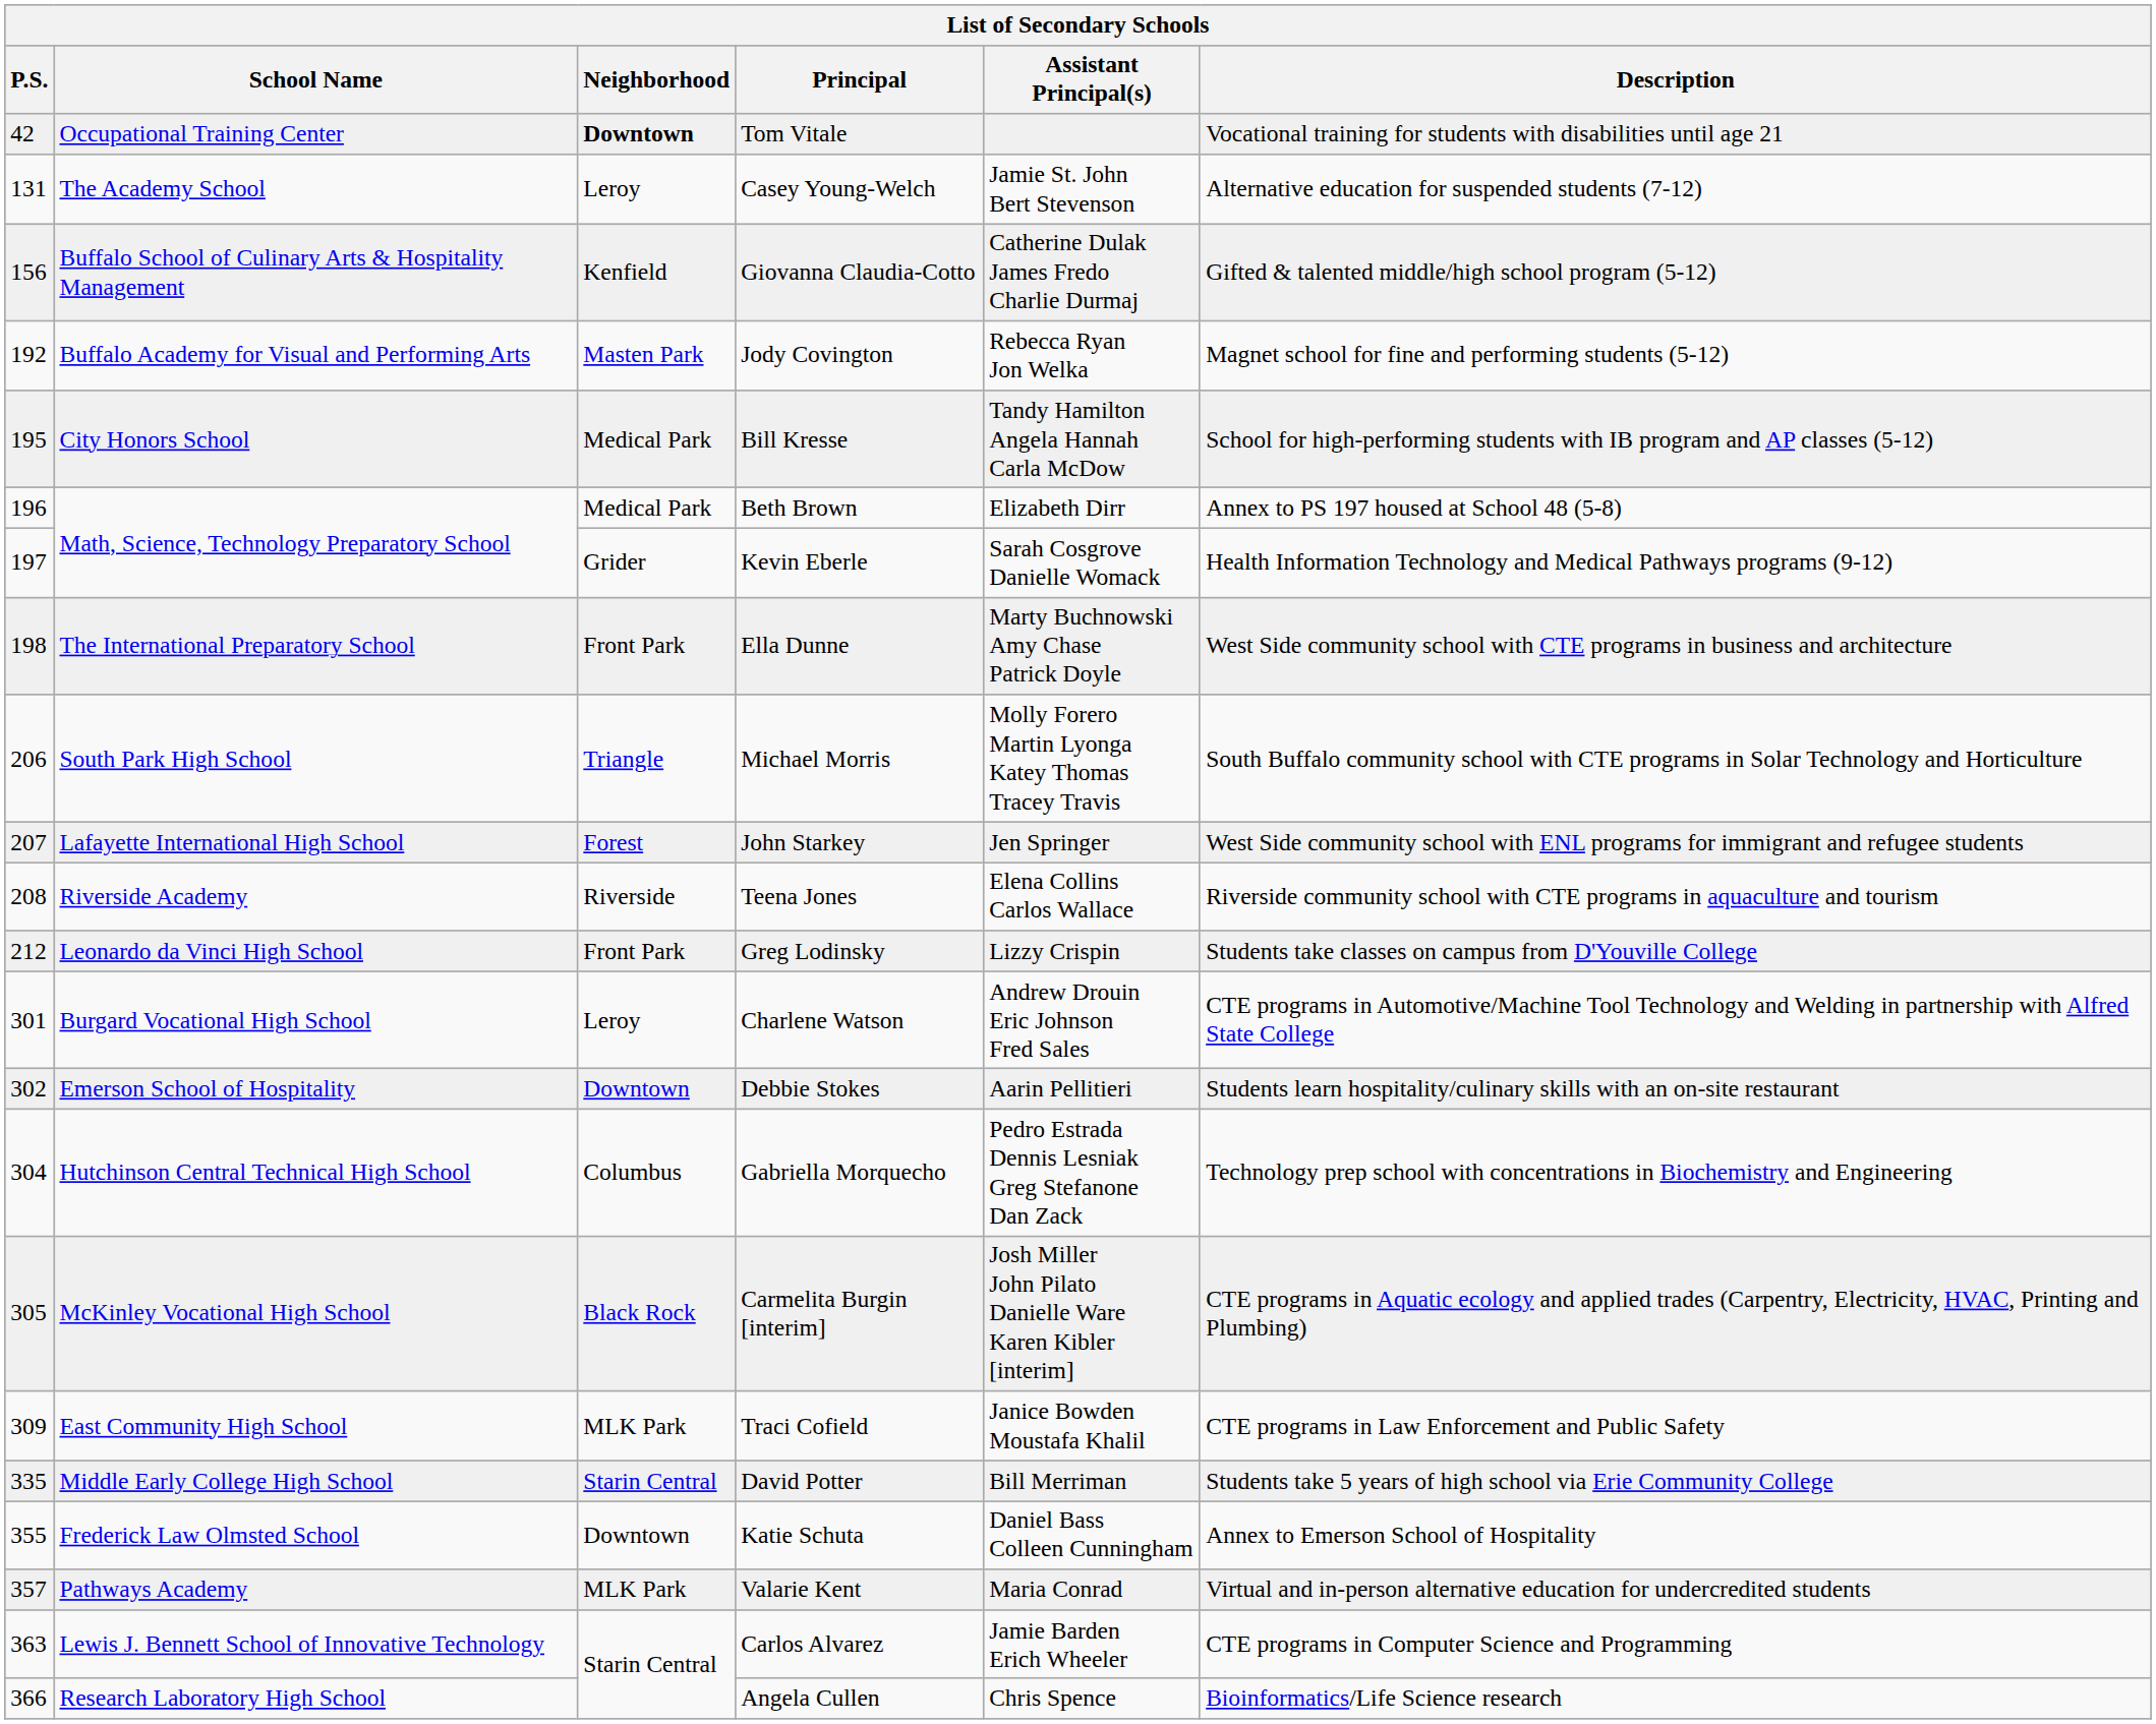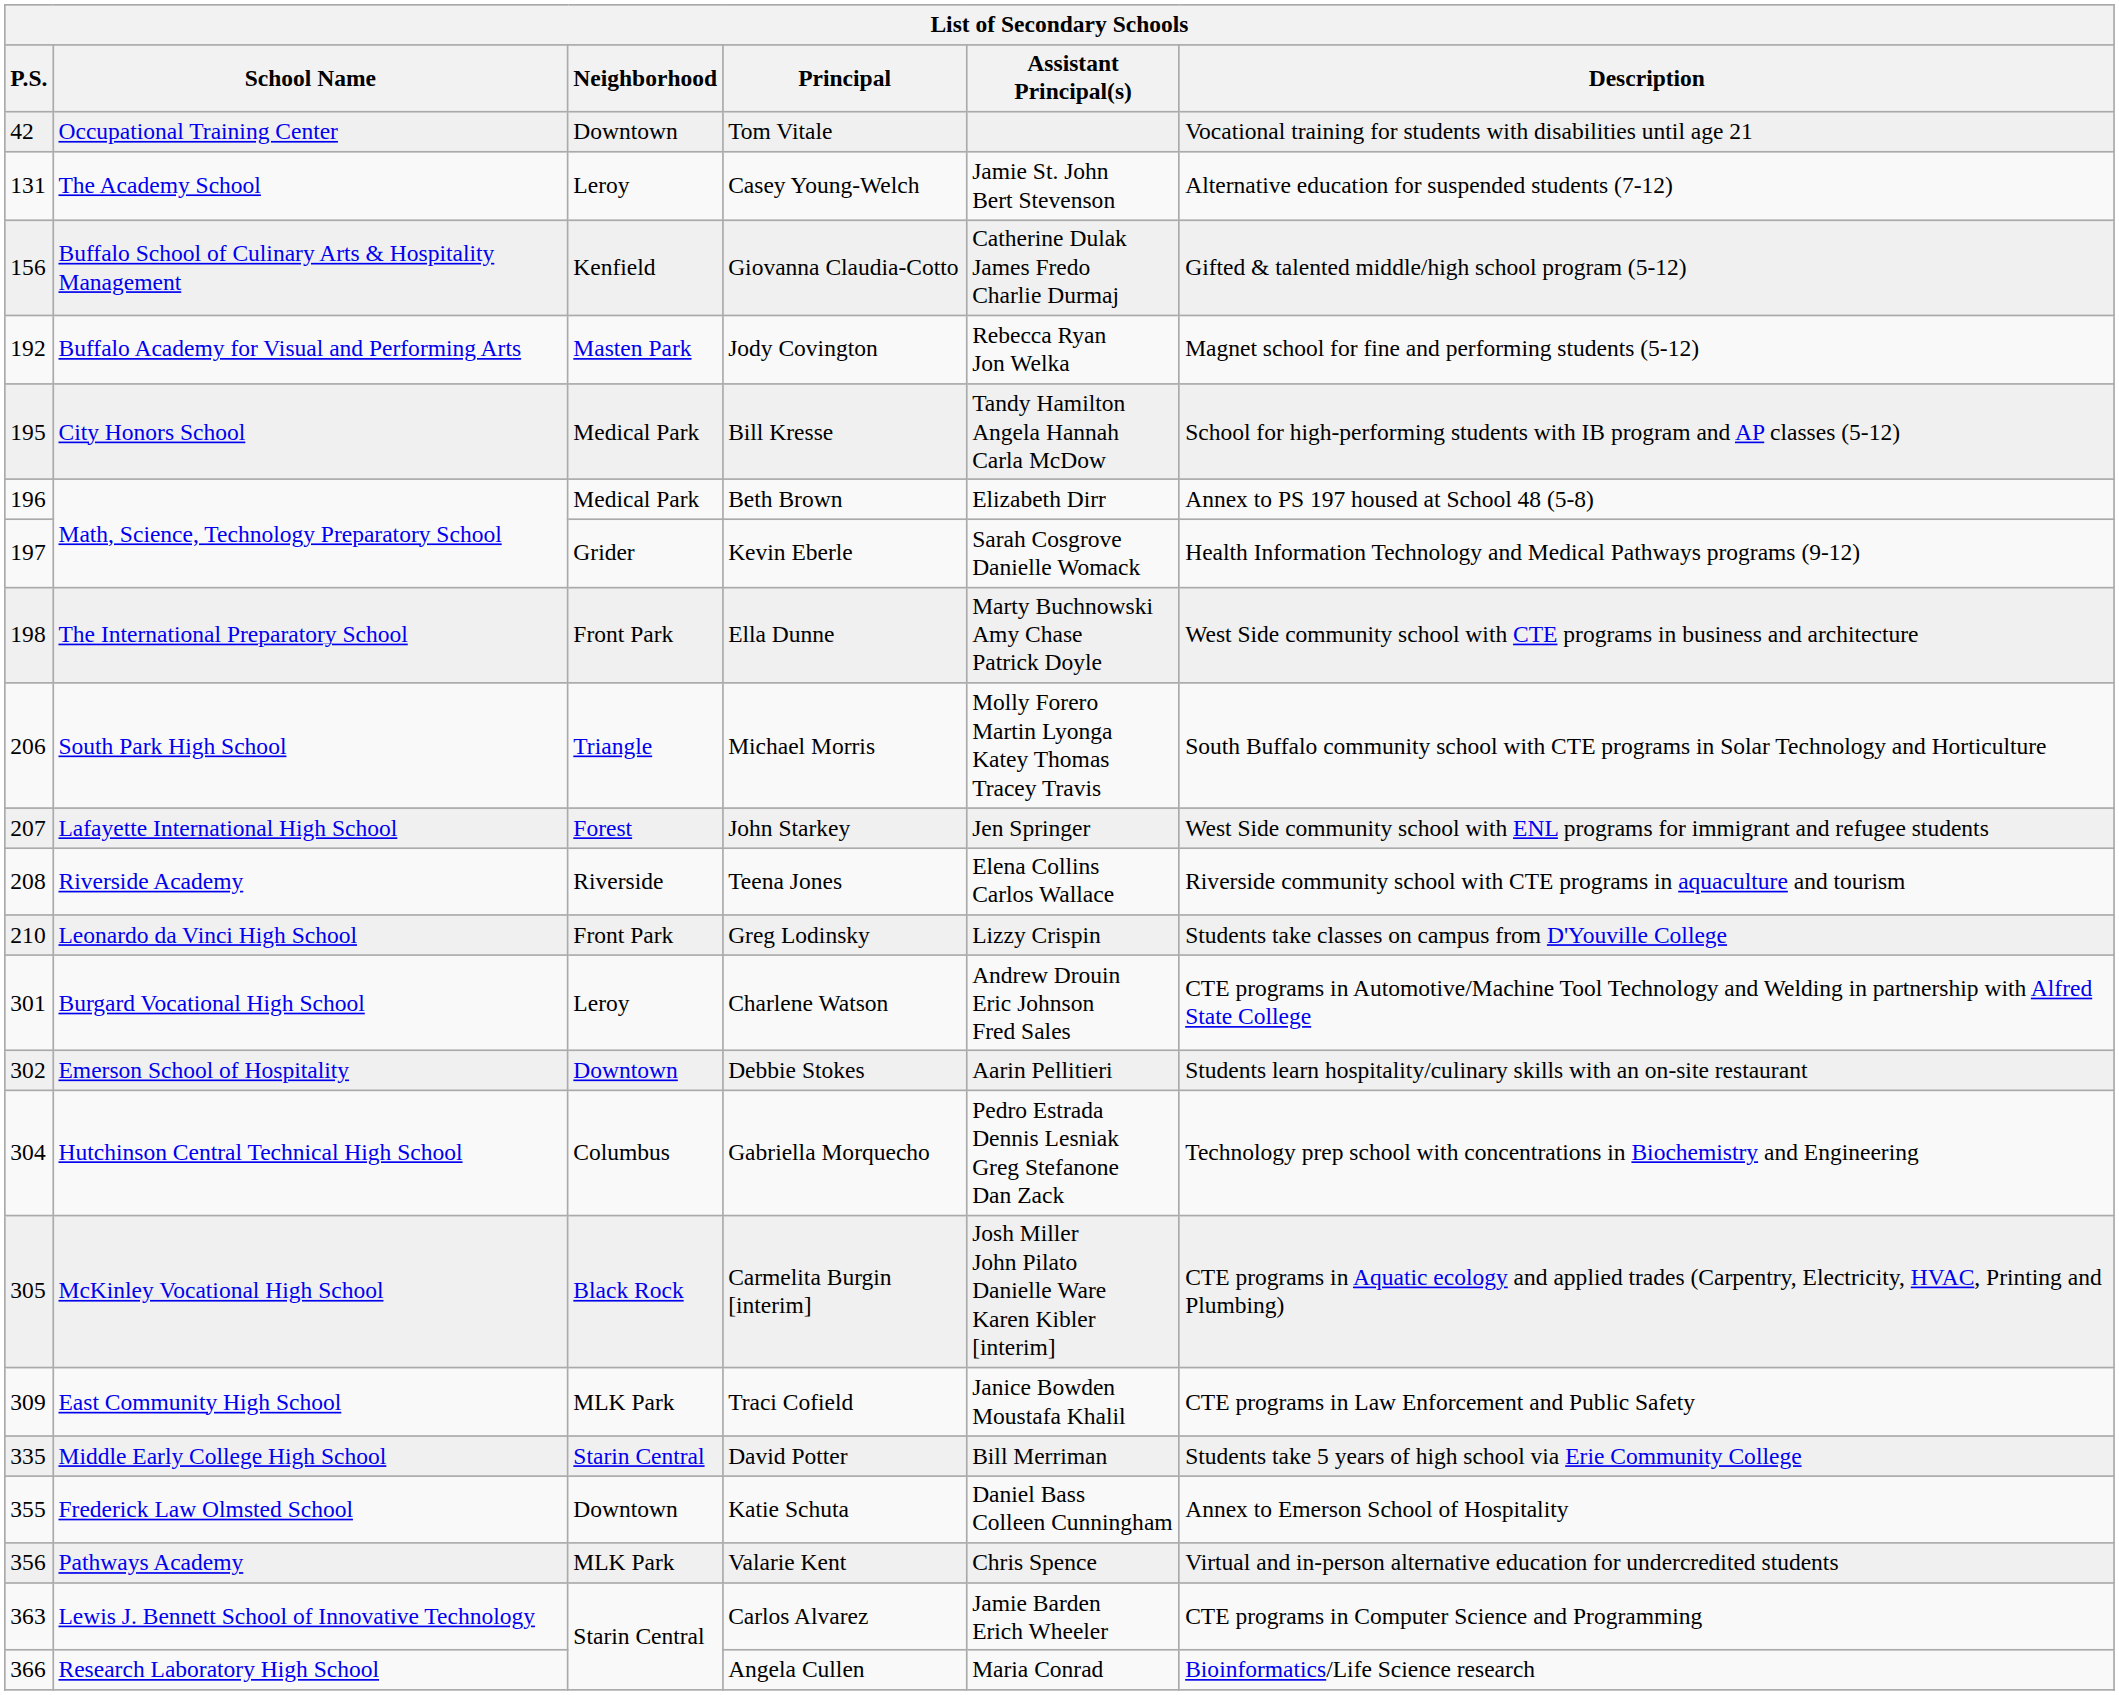 <table class="wikitable collapsible" style="width:100%; font-size:88%">
 <tr>
 <th colspan=9>List of Secondary Schools</th>
 </tr>
 <tr>
 <th>P.S.</th>
 <th>School Name</th>
 <th>Neighborhood</th>
 <th>Principal</th>
 <th>Assistant Principal(s)</th>
 <th>Description</th>
 </tr>
 <tr style="background:#f0f0f0">
 <td>42</td>
 <td><a href='#'>Occupational Training Center</a></td>
-<td><strong>Downtown</strong></td>
+<td>Downtown</td>
 <td>Tom Vitale</td>
 <td></td>
 <td>Vocational training for students with disabilities until age 21</td>
 </tr>
 <tr>
 <td>131</td>
 <td><a href='#'>The Academy School</a></td>
 <td>Leroy</td>
 <td>Casey Young-Welch</td>
 <td>Jamie St. John<br>Bert Stevenson</td>
 <td>Alternative education for suspended students (7-12)</td>
 </tr>
 <tr style="background:#f0f0f0">
 <td>156</td>
 <td><a href='#'>Buffalo School of Culinary Arts & Hospitality Management</a></td>
 <td>Kenfield</td>
 <td>Giovanna Claudia-Cotto</td>
 <td>Catherine Dulak<br>James Fredo<br>Charlie Durmaj</td>
 <td>Gifted & talented middle/high school program (5-12)</td>
 </tr>
 <tr>
 <td>192</td>
 <td><a href='#'>Buffalo Academy for Visual and Performing Arts</a></td>
 <td><a href='#'>Masten Park</a></td>
 <td>Jody Covington</td>
 <td>Rebecca Ryan<br>Jon Welka</td>
 <td>Magnet school for fine and performing students (5-12)</td>
 </tr>
 <tr style="background:#f0f0f0">
 <td>195</td>
 <td><a href='#'>City Honors School</a></td>
 <td>Medical Park</td>
 <td>Bill Kresse</td>
 <td>Tandy Hamilton<br>Angela Hannah<br>Carla McDow</td>
 <td>School for high-performing students with IB program and <a href='#'>AP</a> classes (5-12)</td>
 </tr>
 <tr>
 <td>196</td>
 <td rowspan=2><a href='#'>Math, Science, Technology Preparatory School</a></td>
 <td>Medical Park</td>
 <td>Beth Brown</td>
 <td>Elizabeth Dirr</td>
 <td>Annex to PS 197 housed at School 48 (5-8)</td>
 </tr>
 <tr>
 <td>197</td>
 <td>Grider</td>
 <td>Kevin Eberle</td>
 <td>Sarah Cosgrove<br>Danielle Womack</td>
 <td>Health Information Technology and Medical Pathways programs (9-12)</td>
 </tr>
 <tr style="background:#f0f0f0">
 <td>198</td>
 <td><a href='#'>The International Preparatory School</a></td>
 <td>Front Park</td>
 <td>Ella Dunne</td>
 <td>Marty Buchnowski<br>Amy Chase<br>Patrick Doyle</td>
 <td>West Side community school with <a href='#'>CTE</a> programs in business and architecture</td>
 </tr>
 <tr>
 <td>206</td>
 <td><a href='#'>South Park High School</a></td>
 <td><a href='#'>Triangle</a></td>
 <td>Michael Morris</td>
 <td>Molly Forero<br>Martin Lyonga<br>Katey Thomas<br>Tracey Travis</td>
 <td>South Buffalo community school with CTE programs in Solar Technology and Horticulture</td>
 </tr>
 <tr style="background:#f0f0f0">
 <td>207</td>
 <td><a href='#'>Lafayette International High School</a></td>
 <td><a href='#'>Forest</a></td>
 <td>John Starkey</td>
 <td>Jen Springer</td>
 <td>West Side community school with <a href='#'>ENL</a> programs for immigrant and refugee students</td>
 </tr>
 <tr>
 <td>208</td>
 <td><a href='#'>Riverside Academy</a></td>
 <td>Riverside</td>
 <td>Teena Jones</td>
 <td>Elena Collins<br>Carlos Wallace</td>
 <td>Riverside community school with CTE programs in <a href='#'>aquaculture</a> and tourism</td>
 </tr>
 <tr style="background:#f0f0f0">
-<td>212</td>
+<td>210</td>
 <td><a href='#'>Leonardo da Vinci High School</a></td>
 <td>Front Park</td>
 <td>Greg Lodinsky</td>
 <td>Lizzy Crispin</td>
 <td>Students take classes on campus from <a href='#'>D'Youville College</a></td>
 </tr>
 <tr>
 <td>301</td>
 <td><a href='#'>Burgard Vocational High School</a></td>
 <td>Leroy</td>
 <td>Charlene Watson</td>
 <td>Andrew Drouin<br>Eric Johnson<br>Fred Sales</td>
 <td>CTE programs in Automotive/Machine Tool Technology and Welding in partnership with <a href='#'>Alfred State College</a></td>
 </tr>
 <tr style="background:#f0f0f0">
 <td>302</td>
 <td><a href='#'>Emerson School of Hospitality</a></td>
 <td><a href='#'>Downtown</a></td>
 <td>Debbie Stokes</td>
 <td>Aarin Pellitieri</td>
 <td>Students learn hospitality/culinary skills with an on-site restaurant</td>
 </tr>
 <tr>
 <td>304</td>
 <td><a href='#'>Hutchinson Central Technical High School</a></td>
 <td>Columbus</td>
 <td>Gabriella Morquecho</td>
 <td>Pedro Estrada<br>Dennis Lesniak<br>Greg Stefanone<br>Dan Zack</td>
 <td>Technology prep school with concentrations in <a href='#'>Biochemistry</a> and Engineering</td>
 </tr>
 <tr style="background:#f0f0f0">
 <td>305</td>
 <td><a href='#'>McKinley Vocational High School</a></td>
 <td><a href='#'>Black Rock</a></td>
 <td>Carmelita Burgin [interim]</td>
 <td>Josh Miller<br>John Pilato<br>Danielle Ware<br>Karen Kibler [interim]</td>
 <td>CTE programs in <a href='#'>Aquatic ecology</a> and applied trades (Carpentry, Electricity, <a href='#'>HVAC</a>, Printing and Plumbing)</td>
 </tr>
 <tr>
 <td>309</td>
 <td><a href='#'>East Community High School</a></td>
 <td>MLK Park</td>
 <td>Traci Cofield</td>
 <td>Janice Bowden<br>Moustafa Khalil</td>
 <td>CTE programs in Law Enforcement and Public Safety</td>
 </tr>
 <tr style="background:#f0f0f0">
 <td>335</td>
 <td><a href='#'>Middle Early College High School</a></td>
 <td><a href='#'>Starin Central</a></td>
 <td>David Potter</td>
 <td>Bill Merriman</td>
 <td>Students take 5 years of high school via <a href='#'>Erie Community College</a></td>
 </tr>
 <tr>
 <td>355</td>
 <td><a href='#'>Frederick Law Olmsted School</a></td>
 <td>Downtown</td>
 <td>Katie Schuta</td>
 <td>Daniel Bass<br>Colleen Cunningham</td>
 <td>Annex to Emerson School of Hospitality</td>
 </tr>
 <tr style="background:#f0f0f0">
-<td>357</td>
+<td>356</td>
 <td><a href='#'>Pathways Academy</a></td>
 <td>MLK Park</td>
 <td>Valarie Kent</td>
-<td>Maria Conrad</td>
+<td>Chris Spence</td>
 <td>Virtual and in-person alternative education for undercredited students</td>
 </tr>
 <tr>
 <td>363</td>
 <td><a href='#'>Lewis J. Bennett School of Innovative Technology</a></td>
 <td rowspan=2>Starin Central</td>
 <td>Carlos Alvarez</td>
 <td>Jamie Barden<br>Erich Wheeler</td>
 <td>CTE programs in Computer Science and Programming</td>
 </tr>
 <tr>
 <td>366</td>
 <td><a href='#'>Research Laboratory High School</a></td>
 <td>Angela Cullen</td>
-<td>Chris Spence</td>
+<td>Maria Conrad</td>
 <td><a href='#'>Bioinformatics</a>/Life Science research</td>
 </tr>
 </table>
